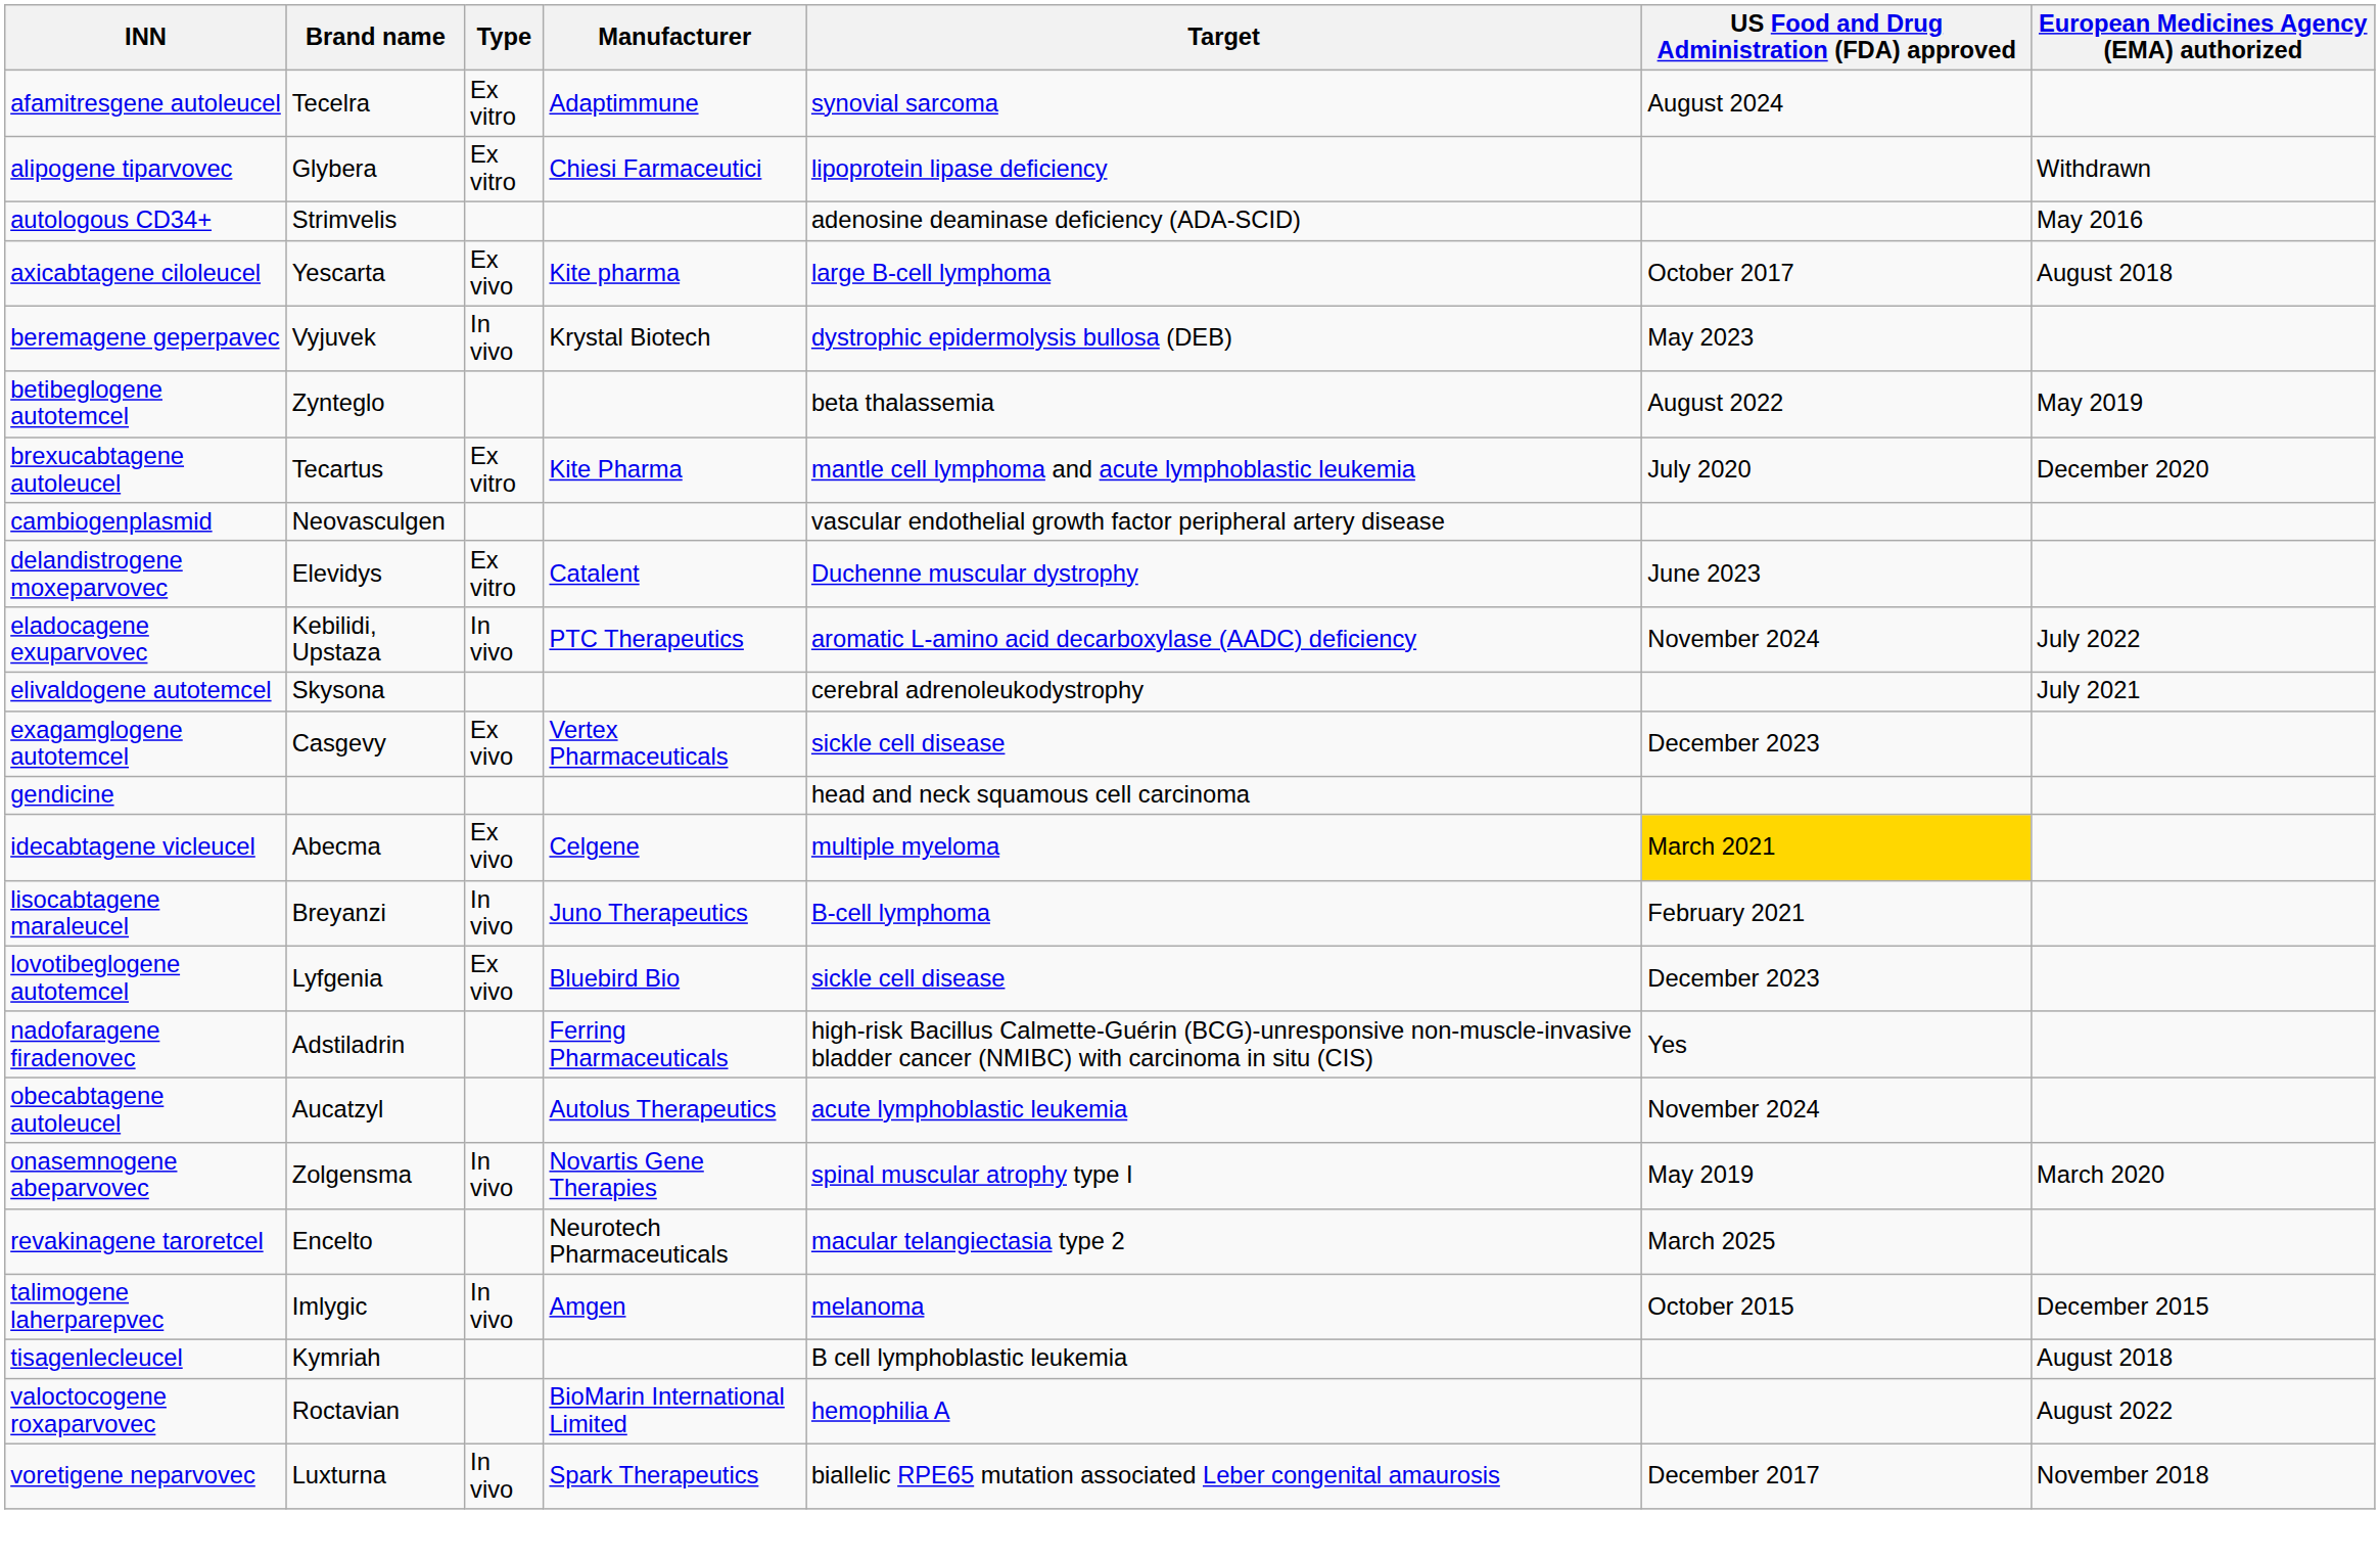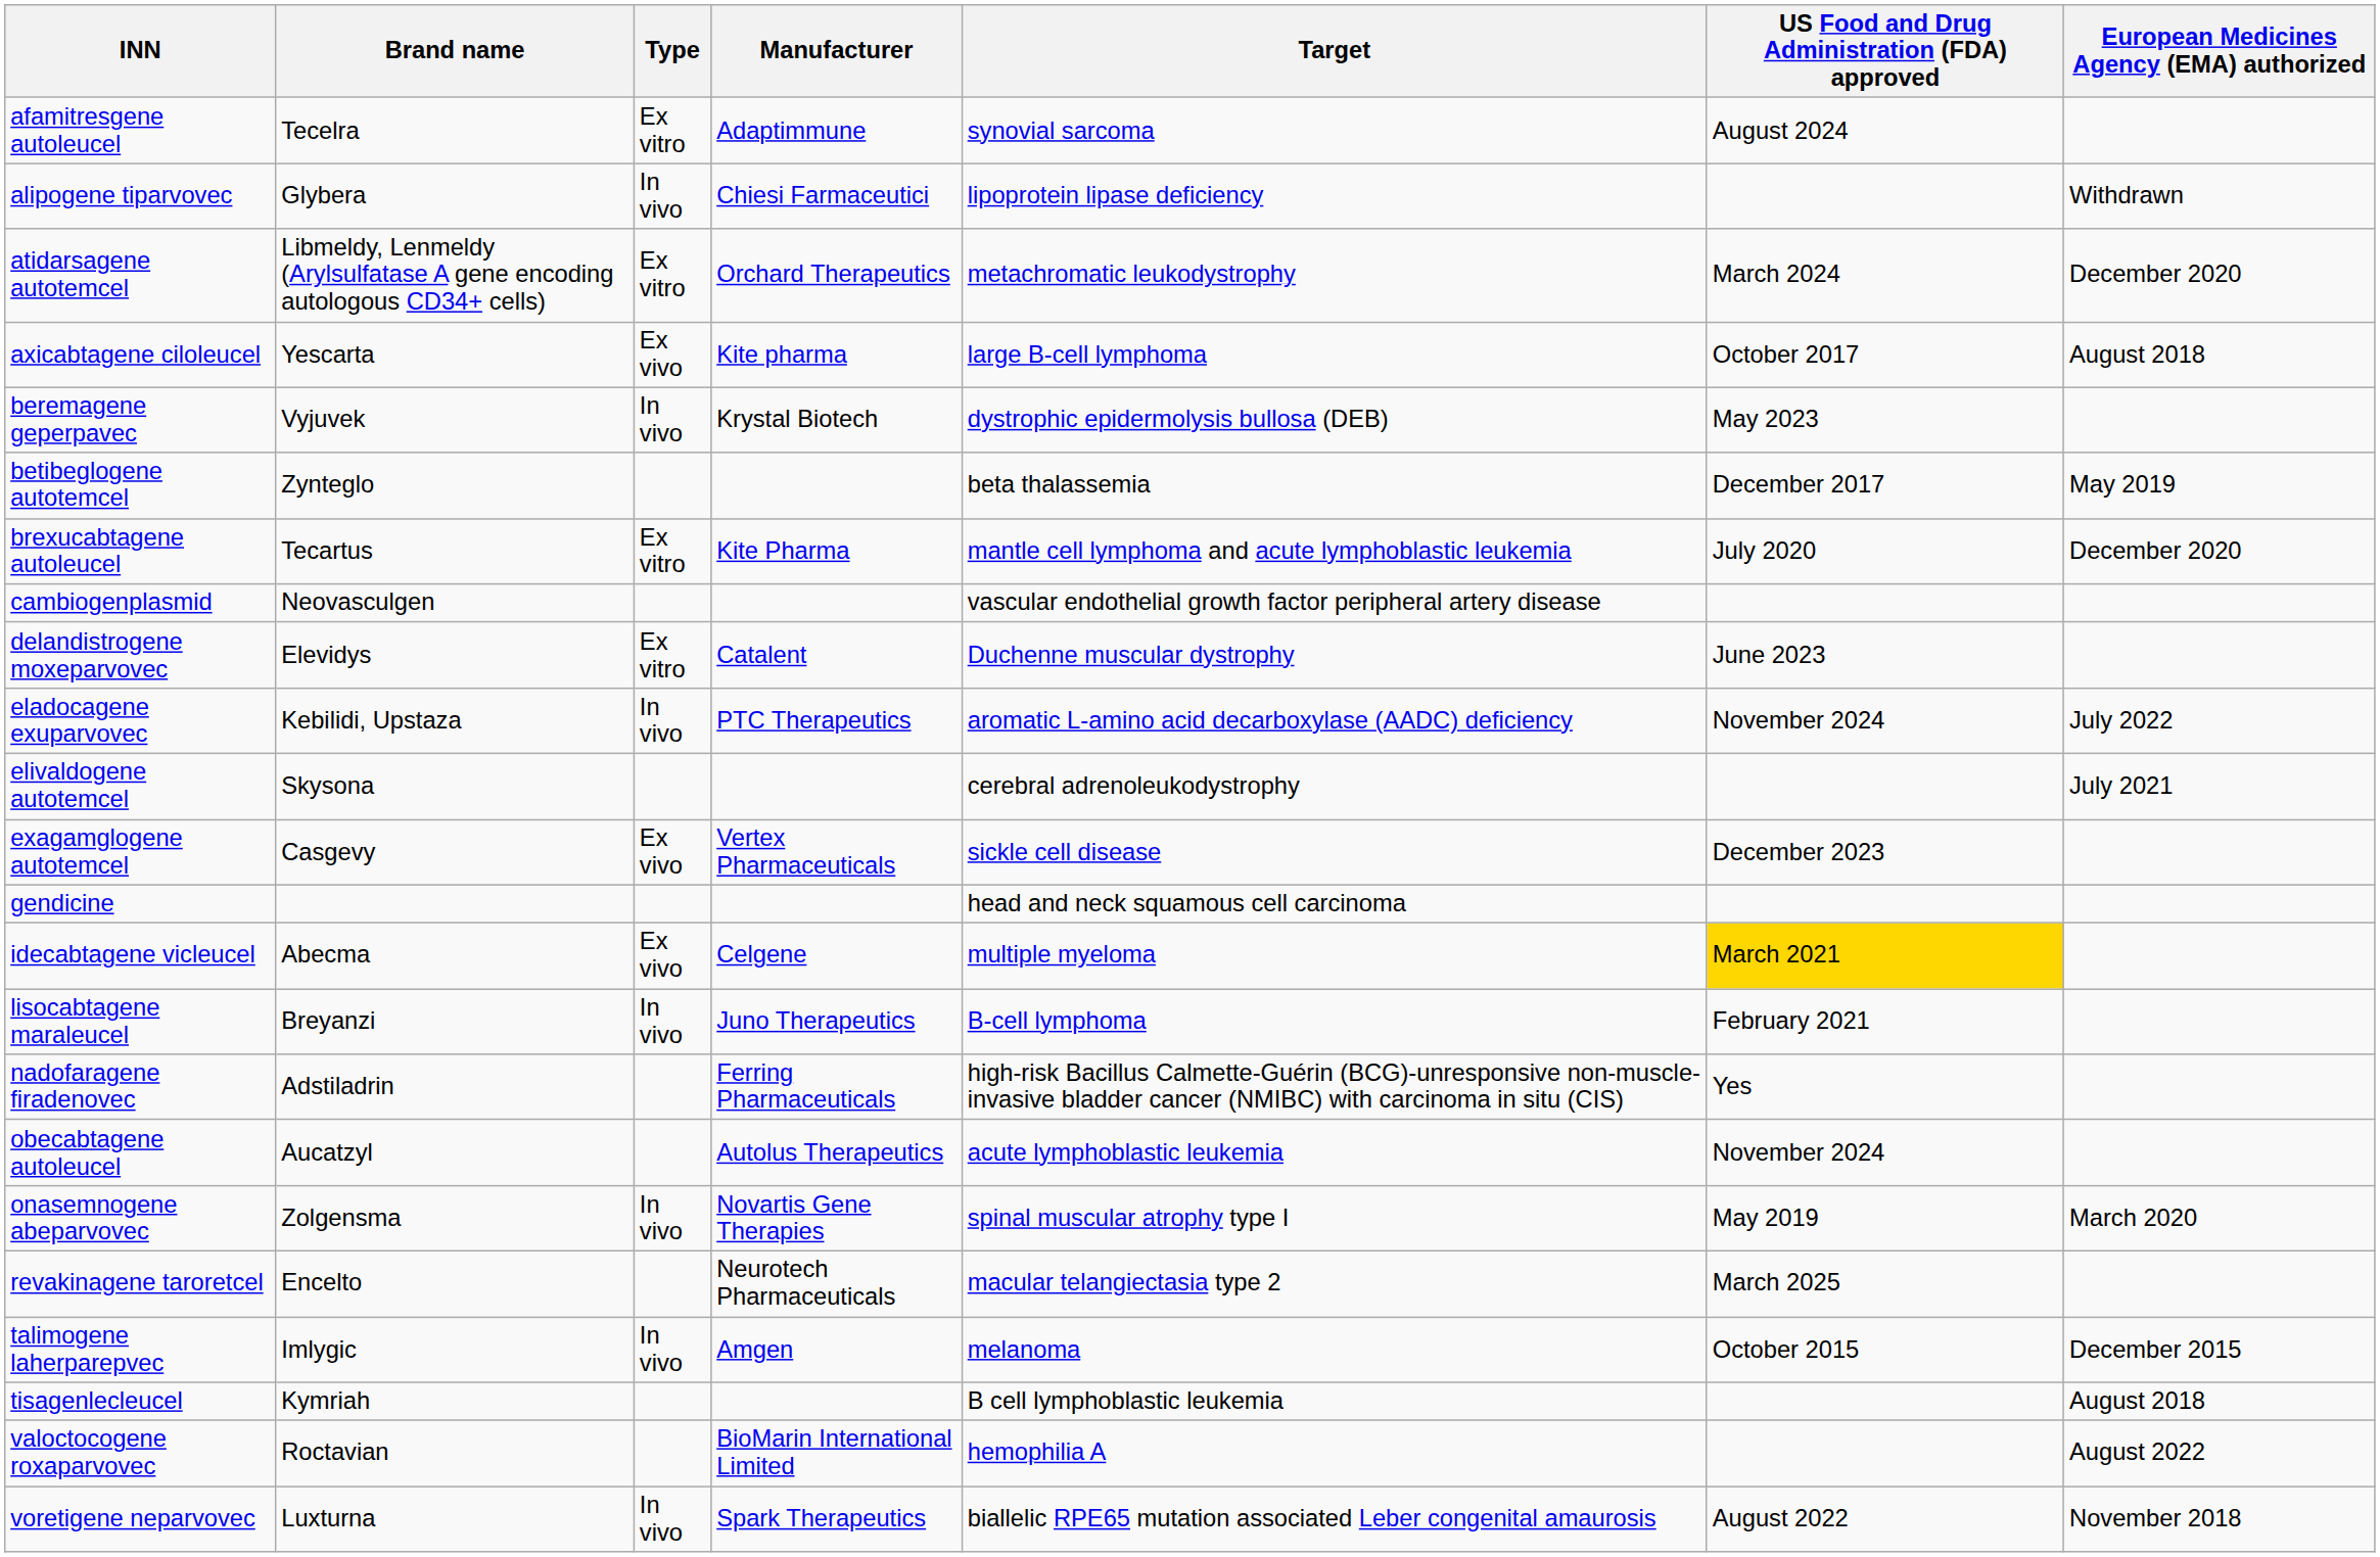 <table class="sortable wikitable">
 <tr>
 <th>INN</th>
 <th>Brand name</th>
 <th>Type</th>
 <th>Manufacturer</th>
 <th>Target</th>
 <th>US <a href='#'>Food and Drug Administration</a> (FDA) approved</th>
 <th><a href='#'>European Medicines Agency</a> (EMA) authorized</th>
 </tr>
 <tr>
 <td><a href='#'>afamitresgene autoleucel</a></td>
 <td>Tecelra</td>
 <td>Ex vitro</td>
 <td><a href='#'>Adaptimmune</a></td>
 <td><a href='#'>synovial sarcoma</a></td>
 <td>August 2024</td>
 </tr>
 <tr>
 <td><a href='#'>alipogene tiparvovec</a></td>
 <td>Glybera</td>
-<td>Ex vitro</td>
+<td>In vivo</td>
 <td><a href='#'>Chiesi Farmaceutici</a></td>
 <td><a href='#'>lipoprotein lipase deficiency</a></td>
 <td></td>
 <td>Withdrawn</td>
 </tr>
 <tr>
-<td><a href='#'>autologous CD34+</a></td>
-<td>Strimvelis</td>
-<td></td>
-<td></td>
-<td>adenosine deaminase deficiency (ADA-SCID)</td>
-<td></td>
-<td>May 2016</td>
+<td><a href='#'>atidarsagene autotemcel</a></td>
+<td>Libmeldy, Lenmeldy<br>(<a href='#'>Arylsulfatase A</a> gene encoding autologous <a href='#'>CD34+</a> cells)</td>
+<td>Ex vitro</td>
+<td><a href='#'>Orchard Therapeutics</a></td>
+<td><a href='#'>metachromatic leukodystrophy</a></td>
+<td>March 2024</td>
+<td>December 2020</td>
 </tr>
 <tr>
 <td><a href='#'>axicabtagene ciloleucel</a></td>
 <td>Yescarta</td>
 <td>Ex vivo</td>
 <td><a href='#'>Kite pharma</a></td>
 <td><a href='#'>large B-cell lymphoma</a></td>
 <td>October 2017</td>
 <td>August 2018</td>
 </tr>
 <tr>
 <td><a href='#'>beremagene geperpavec</a></td>
 <td>Vyjuvek</td>
 <td>In vivo</td>
 <td>Krystal Biotech</td>
 <td><a href='#'>dystrophic epidermolysis bullosa</a> (DEB)</td>
 <td>May 2023</td>
 <td></td>
 </tr>
 <tr>
 <td><a href='#'>betibeglogene autotemcel</a></td>
 <td>Zynteglo</td>
 <td></td>
 <td></td>
 <td>beta thalassemia</td>
-<td>August 2022</td>
+<td>December 2017</td>
 <td>May 2019</td>
 </tr>
 <tr>
 <td><a href='#'>brexucabtagene autoleucel</a></td>
 <td>Tecartus</td>
 <td>Ex vitro</td>
 <td><a href='#'>Kite Pharma</a></td>
 <td><a href='#'>mantle cell lymphoma</a> and <a href='#'>acute lymphoblastic leukemia</a></td>
 <td>July 2020</td>
 <td>December 2020</td>
 </tr>
 <tr>
 <td><a href='#'>cambiogenplasmid</a></td>
 <td>Neovasculgen</td>
 <td></td>
 <td></td>
 <td>vascular endothelial growth factor peripheral artery disease</td>
 <td></td>
 <td></td>
 </tr>
 <tr>
 <td><a href='#'>delandistrogene moxeparvovec</a></td>
 <td>Elevidys</td>
 <td>Ex vitro</td>
 <td><a href='#'>Catalent</a></td>
 <td><a href='#'>Duchenne muscular dystrophy</a></td>
 <td>June 2023</td>
 <td></td>
 </tr>
 <tr>
 <td><a href='#'>eladocagene exuparvovec</a></td>
 <td>Kebilidi, Upstaza</td>
 <td>In vivo</td>
 <td><a href='#'>PTC Therapeutics</a></td>
 <td><a href='#'>aromatic L‑amino acid decarboxylase (AADC) deficiency</a></td>
 <td>November 2024</td>
 <td>July 2022</td>
 </tr>
 <tr>
 <td><a href='#'>elivaldogene autotemcel</a></td>
 <td>Skysona</td>
 <td></td>
 <td></td>
 <td>cerebral adrenoleukodystrophy</td>
 <td></td>
 <td>July 2021</td>
 </tr>
 <tr>
 <td><a href='#'>exagamglogene autotemcel</a></td>
 <td>Casgevy</td>
 <td>Ex vivo</td>
 <td><a href='#'>Vertex Pharmaceuticals</a></td>
 <td><a href='#'>sickle cell disease</a></td>
 <td>December 2023</td>
 <td></td>
 </tr>
 <tr>
 <td><a href='#'>gendicine</a></td>
 <td></td>
 <td></td>
 <td></td>
 <td>head and neck squamous cell carcinoma</td>
 <td></td>
 <td></td>
 </tr>
 <tr>
 <td><a href='#'>idecabtagene vicleucel</a></td>
 <td>Abecma</td>
 <td>Ex vivo</td>
 <td><a href='#'>Celgene</a></td>
 <td><a href='#'>multiple myeloma</a></td>
 <td style="background: gold;">March 2021</td>
 <td></td>
 </tr>
 <tr>
 <td><a href='#'>lisocabtagene maraleucel</a></td>
 <td>Breyanzi</td>
 <td>In vivo</td>
 <td><a href='#'>Juno Therapeutics</a></td>
 <td><a href='#'>B-cell lymphoma</a></td>
 <td>February 2021</td>
 <td></td>
 </tr>
 <tr>
-<td><a href='#'>lovotibeglogene autotemcel</a></td>
-<td>Lyfgenia</td>
-<td>Ex vivo</td>
-<td><a href='#'>Bluebird Bio</a></td>
-<td><a href='#'>sickle cell disease</a></td>
-<td>December 2023</td>
-<td></td>
-</tr>
-<tr>
 <td><a href='#'>nadofaragene firadenovec</a></td>
 <td>Adstiladrin</td>
 <td></td>
 <td><a href='#'>Ferring Pharmaceuticals</a></td>
 <td>high-risk Bacillus Calmette-Guérin (BCG)-unresponsive non-muscle-invasive bladder cancer (NMIBC) with carcinoma in situ (CIS)</td>
 <td>Yes</td>
 <td></td>
 </tr>
 <tr>
 <td><a href='#'>obecabtagene autoleucel</a></td>
 <td>Aucatzyl</td>
 <td></td>
 <td><a href='#'>Autolus Therapeutics</a></td>
 <td><a href='#'>acute lymphoblastic leukemia</a></td>
 <td>November 2024</td>
 <td></td>
 </tr>
 <tr>
 <td><a href='#'>onasemnogene abeparvovec</a></td>
 <td>Zolgensma</td>
 <td>In vivo</td>
 <td><a href='#'>Novartis Gene Therapies</a></td>
 <td><a href='#'>spinal muscular atrophy</a> type I</td>
 <td>May 2019</td>
 <td>March 2020</td>
 </tr>
 <tr>
 <td><a href='#'>revakinagene taroretcel</a></td>
 <td>Encelto</td>
 <td></td>
 <td>Neurotech Pharmaceuticals</td>
 <td><a href='#'>macular telangiectasia</a> type 2</td>
 <td>March 2025</td>
 </tr>
 <tr>
 <td><a href='#'>talimogene laherparepvec</a></td>
 <td>Imlygic</td>
 <td>In vivo</td>
 <td><a href='#'>Amgen</a></td>
 <td><a href='#'>melanoma</a></td>
 <td>October 2015</td>
 <td>December 2015</td>
 </tr>
 <tr>
 <td><a href='#'>tisagenlecleucel</a></td>
 <td>Kymriah</td>
 <td></td>
 <td></td>
 <td>B cell lymphoblastic leukemia</td>
 <td></td>
 <td>August 2018</td>
 </tr>
 <tr>
 <td><a href='#'>valoctocogene roxaparvovec</a></td>
 <td>Roctavian</td>
 <td></td>
 <td><a href='#'>BioMarin International Limited</a></td>
 <td><a href='#'>hemophilia A</a></td>
 <td></td>
 <td>August 2022</td>
 </tr>
 <tr>
 <td><a href='#'>voretigene neparvovec</a></td>
 <td>Luxturna</td>
 <td>In vivo</td>
 <td><a href='#'>Spark Therapeutics</a></td>
 <td>biallelic <a href='#'>RPE65</a> mutation associated <a href='#'>Leber congenital amaurosis</a></td>
-<td>December 2017</td>
+<td>August 2022</td>
 <td>November 2018</td>
 </tr>
 </table>
